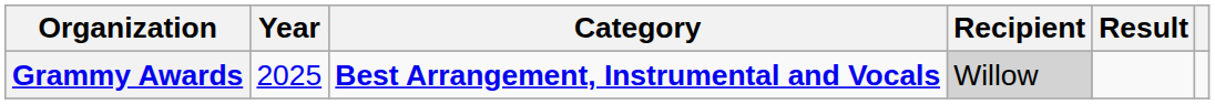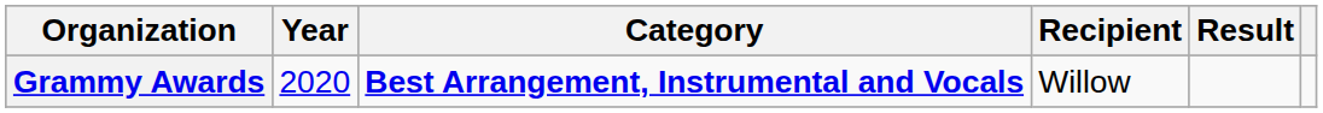 <table class="wikitable sortable plainrowheaders" style="border:none; margin:0;">
 <tr>
 <th scope="col">Organization</th>
 <th scope="col">Year</th>
 <th scope="col">Category</th>
 <th scope="col">Recipient</th>
 <th scope="col">Result</th>
 <th scope="col" class="unsortable"></th>
 </tr>
 <tr>
 <th scope="row"><a href='#'>Grammy Awards</a></th>
-<td><a href='#'>2025</a></td>
+<td><a href='#'>2020</a></td>
 <td><strong><a href='#'>Best Arrangement, Instrumental and Vocals</a></strong></td>
-<td style="background: lightgrey;">Willow</td>
+<td>Willow</td>
 <td></td>
 <td style="text-align:center;"></td>
 </tr>
 <tr>
 </tr>
 </table>
